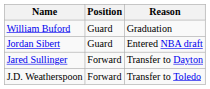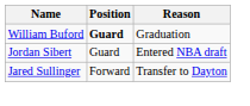 <table class="wikitable">
 <tr>
 <th>Name</th>
 <th>Position</th>
 <th>Reason</th>
 </tr>
 <tr>
 <td><a href='#'>William Buford</a></td>
-<td>Guard</td>
+<td><strong>Guard</strong></td>
 <td>Graduation</td>
 </tr>
 <tr>
 <td><a href='#'>Jordan Sibert</a></td>
 <td>Guard</td>
 <td>Entered <a href='#'>NBA draft</a></td>
 </tr>
 <tr>
 <td><a href='#'>Jared Sullinger</a></td>
 <td>Forward</td>
 <td>Transfer to <a href='#'>Dayton</a></td>
 </tr>
-<tr>
-<td>J.D. Weatherspoon</td>
-<td>Forward</td>
-<td>Transfer to <a href='#'>Toledo</a></td>
-</tr>
 </table>
